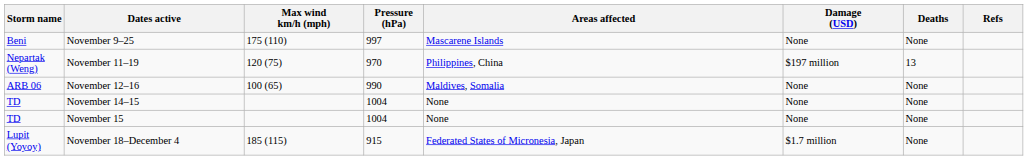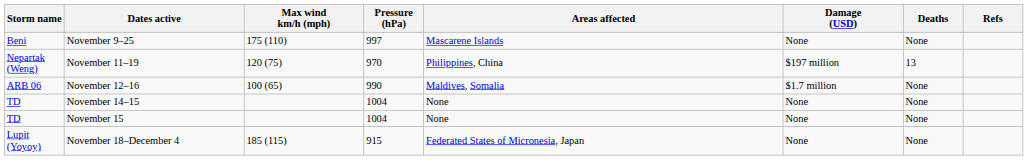 <table class="wikitable sortable">
 <tr>
 <th width="5%">Storm name</th>
 <th width="15%">Dates active</th>
 <th width="10%">Max wind<br>km/h (mph)</th>
 <th width="5%">Pressure<br>(hPa)</th>
 <th width="30%">Areas affected</th>
 <th width="10%">Damage<br>(<a href='#'>USD</a>)</th>
 <th width="5%">Deaths</th>
 <th width="5%">Refs</th>
 </tr>
 <tr>
 <td><a href='#'>Beni</a></td>
 <td>November 9–25</td>
 <td>175 (110)</td>
 <td>997</td>
 <td><a href='#'>Mascarene Islands</a></td>
 <td>None</td>
 <td>None</td>
 <td></td>
 </tr>
 <tr>
 <td><a href='#'>Nepartak (Weng)</a></td>
 <td>November 11–19</td>
 <td>120 (75)</td>
 <td>970</td>
 <td><a href='#'>Philippines</a>, China</td>
 <td>$197 million</td>
 <td>13</td>
 <td></td>
 </tr>
 <tr>
 <td><a href='#'>ARB 06</a></td>
 <td>November 12–16</td>
 <td>100 (65)</td>
 <td>990</td>
 <td><a href='#'>Maldives</a>, <a href='#'>Somalia</a></td>
-<td>None</td>
+<td>$1.7 million</td>
 <td>None</td>
 <td></td>
 </tr>
 <tr>
 <td><a href='#'>TD</a></td>
 <td>November 14–15</td>
 <td></td>
 <td>1004</td>
 <td>None</td>
 <td>None</td>
 <td>None</td>
 <td></td>
 </tr>
 <tr>
 <td><a href='#'>TD</a></td>
 <td>November 15</td>
 <td></td>
 <td>1004</td>
 <td>None</td>
 <td>None</td>
 <td>None</td>
 <td></td>
 </tr>
 <tr>
 <td><a href='#'>Lupit (Yoyoy)</a></td>
 <td>November 18–December 4</td>
 <td>185 (115)</td>
 <td>915</td>
 <td><a href='#'>Federated States of Micronesia</a>, Japan</td>
-<td>$1.7 million</td>
+<td>None</td>
 <td>None</td>
 <td></td>
 </tr>
 </table>
